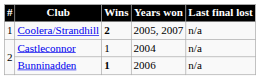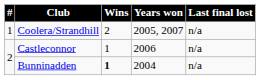 <table class="wikitable">
 <tr>
 <th style="background:black;color:white">#</th>
 <th style="background:black;color:white">Club</th>
 <th style="background:black;color:white">Wins</th>
 <th style="background:black;color:white">Years won</th>
 <th style="background:black;color:white">Last final lost</th>
 </tr>
 <tr>
 <td>1</td>
 <td><a href='#'>Coolera/Strandhill</a></td>
-<td><strong>2</strong></td>
+<td>2</td>
 <td>2005, 2007</td>
 <td>n/a</td>
 </tr>
 <tr>
 <td rowspan=2>2</td>
 <td><a href='#'>Castleconnor</a></td>
 <td>1</td>
-<td>2004</td>
+<td>2006</td>
 <td>n/a</td>
 </tr>
 <tr>
 <td><a href='#'>Bunninadden</a></td>
 <td><strong>1</strong></td>
-<td>2006</td>
+<td>2004</td>
 <td>n/a</td>
 </tr>
 </table>
